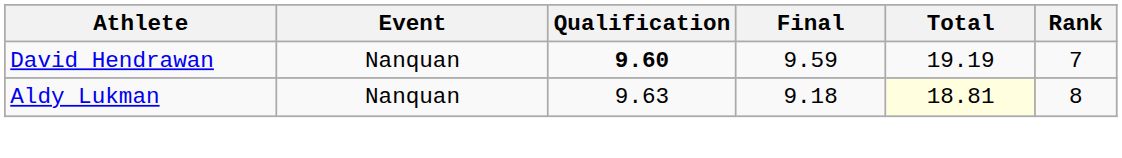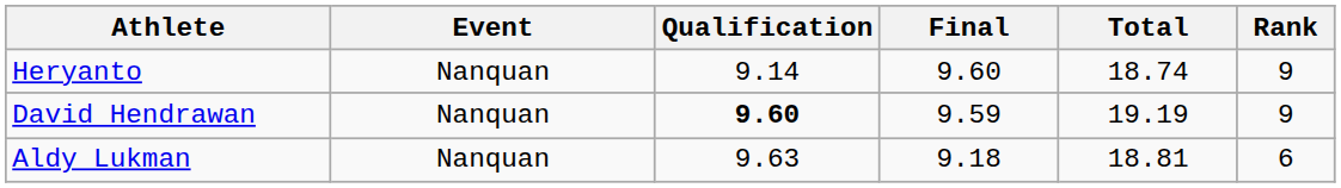 <table class=wikitable style="text-align:center">
 <tr>
 <th width=150>Athlete</th>
 <th width=150>Event</th>
 <th width=100>Qualification</th>
 <th width=80>Final</th>
 <th width=80>Total</th>
 <th width=40>Rank</th>
 </tr>
 <tr>
+<td align=left><a href='#'>Heryanto</a></td>
+<td>Nanquan</td>
+<td>9.14</td>
+<td>9.60</td>
+<td>18.74</td>
+<td>9</td>
+</tr>
+<tr>
 <td align=left><a href='#'>David Hendrawan</a></td>
 <td>Nanquan</td>
 <td><strong>9.60</strong></td>
 <td>9.59</td>
 <td>19.19</td>
-<td>7</td>
+<td>9</td>
 </tr>
 <tr>
 <td align=left><a href='#'>Aldy Lukman</a></td>
 <td>Nanquan</td>
 <td>9.63</td>
 <td>9.18</td>
-<td style="background: lightyellow;">18.81</td>
-<td>8</td>
+<td>18.81</td>
+<td>6</td>
 </tr>
 </table>
